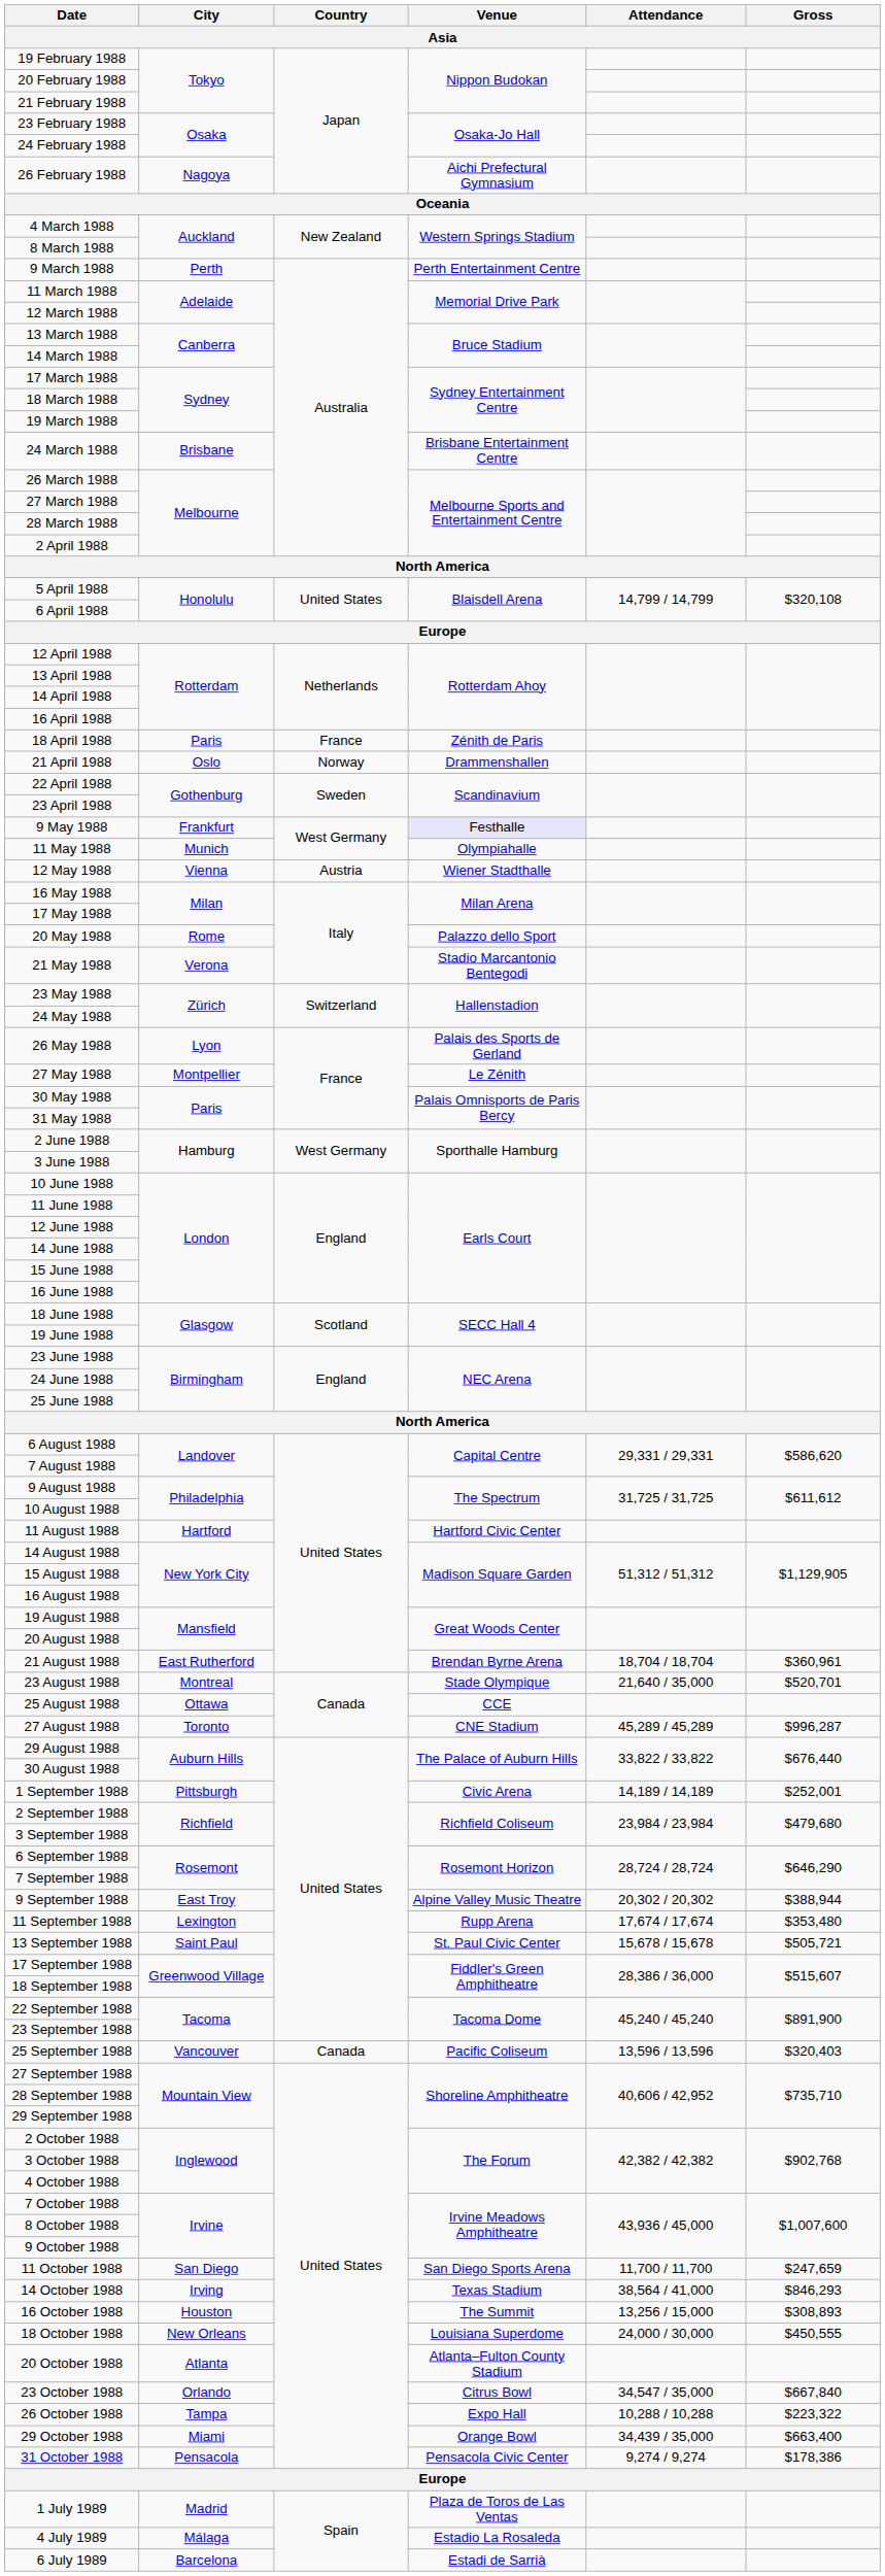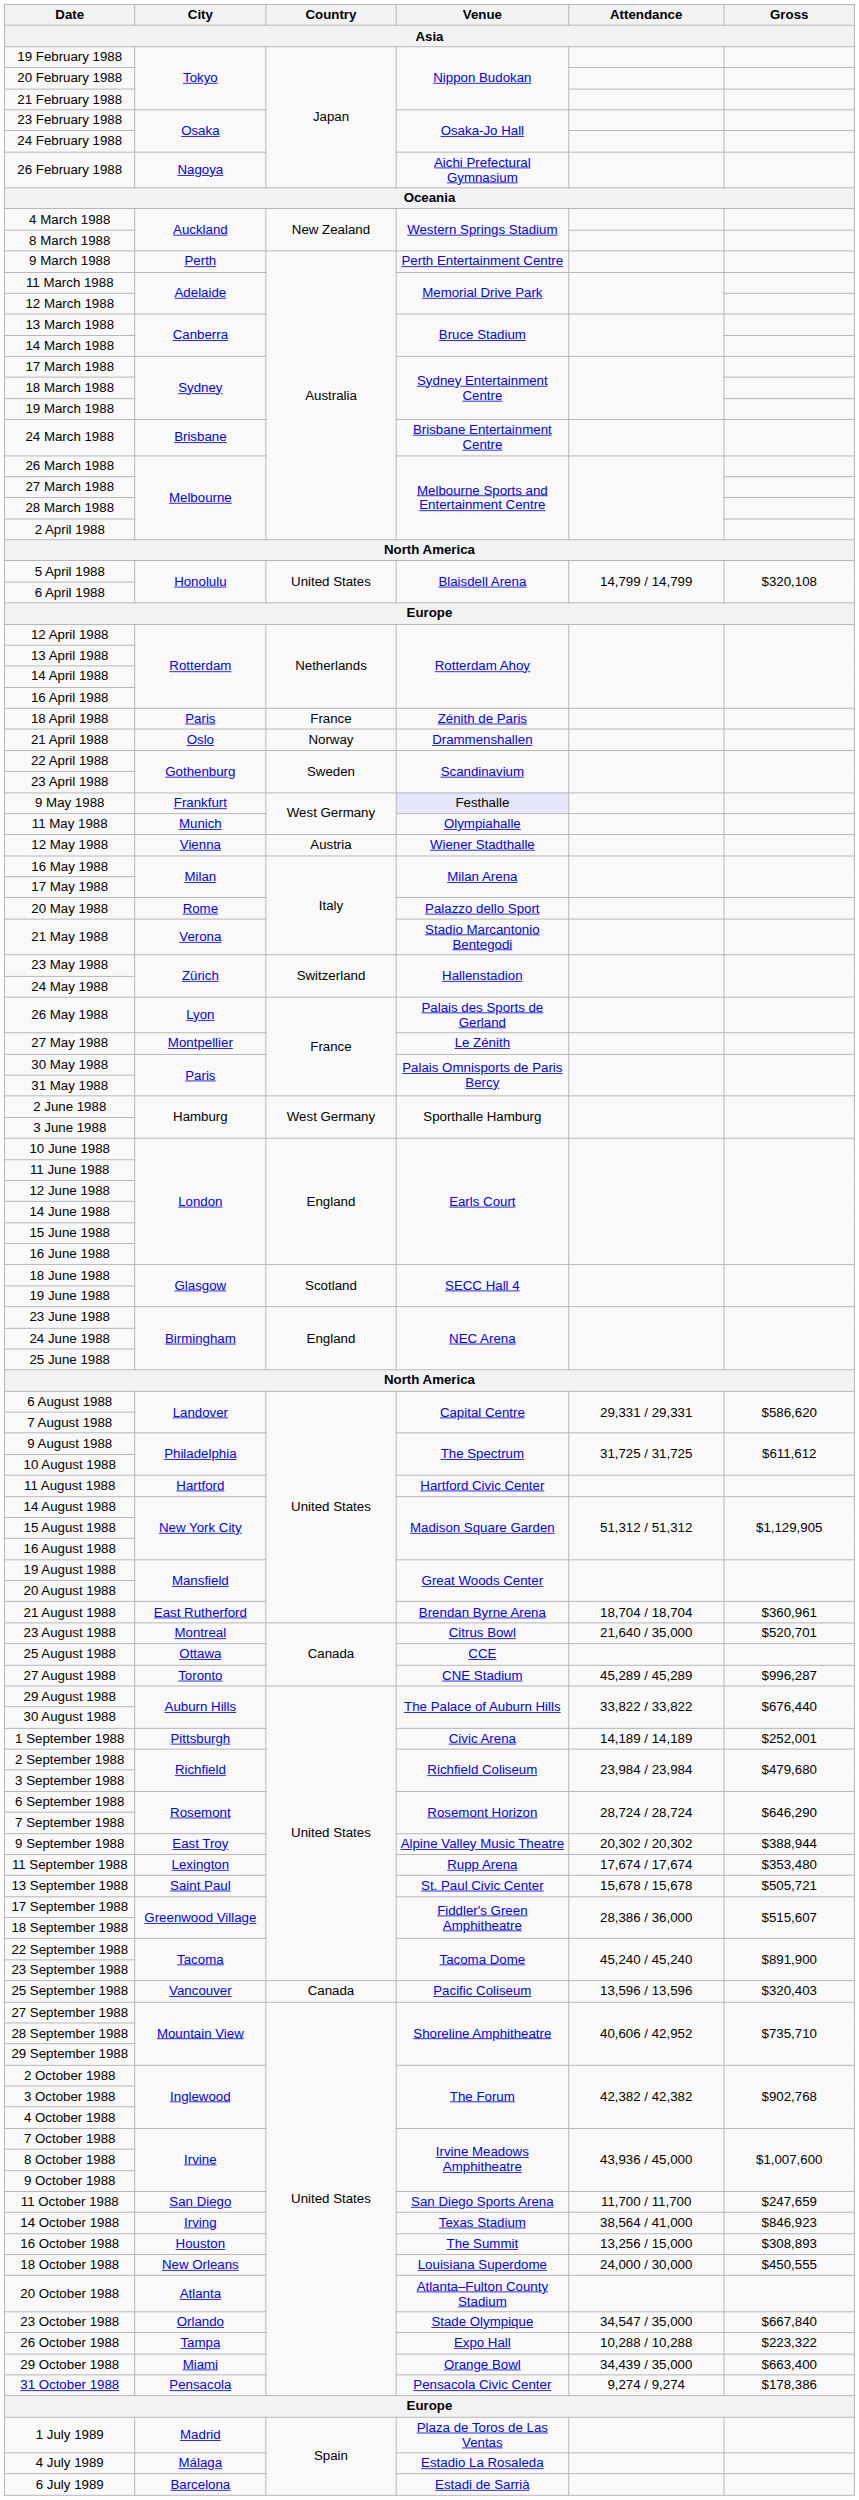 <table class="wikitable" style="text-align: center">
 <tr>
 <th width="150">Date</th>
 <th width="150">City</th>
 <th width="150">Country</th>
 <th width="200">Venue</th>
 <th width="180">Attendance</th>
 <th width="150">Gross</th>
 </tr>
 <tr>
 <th colspan="6">Asia</th>
 </tr>
 <tr>
 <td>19 February 1988</td>
 <td rowspan="3"><a href='#'>Tokyo</a></td>
 <td rowspan="6">Japan</td>
 <td rowspan="3"><a href='#'>Nippon Budokan</a></td>
 <td></td>
 <td></td>
 </tr>
 <tr>
 <td>20 February 1988</td>
 <td></td>
 <td></td>
 </tr>
 <tr>
 <td>21 February 1988</td>
 <td></td>
 <td></td>
 </tr>
 <tr>
 <td>23 February 1988</td>
 <td rowspan="2"><a href='#'>Osaka</a></td>
 <td rowspan="2"><a href='#'>Osaka-Jo Hall</a></td>
 <td></td>
 <td></td>
 </tr>
 <tr>
 <td>24 February 1988</td>
 <td></td>
 <td></td>
 </tr>
 <tr>
 <td>26 February 1988</td>
 <td><a href='#'>Nagoya</a></td>
 <td><a href='#'>Aichi Prefectural Gymnasium</a></td>
 <td></td>
 <td></td>
 </tr>
 <tr>
 <th colspan="6">Oceania</th>
 </tr>
 <tr>
 <td>4 March 1988</td>
 <td rowspan="2"><a href='#'>Auckland</a></td>
 <td rowspan="2">New Zealand</td>
 <td rowspan="2"><a href='#'>Western Springs Stadium</a></td>
 <td></td>
 <td></td>
 </tr>
 <tr>
 <td>8 March 1988</td>
 <td></td>
 <td></td>
 </tr>
 <tr>
 <td>9 March 1988</td>
 <td><a href='#'>Perth</a></td>
 <td rowspan="13">Australia</td>
 <td><a href='#'>Perth Entertainment Centre</a></td>
 <td></td>
 <td></td>
 </tr>
 <tr>
 <td>11 March 1988</td>
 <td rowspan="2"><a href='#'>Adelaide</a></td>
 <td rowspan="2"><a href='#'>Memorial Drive Park</a></td>
 <td rowspan="2"></td>
 <td></td>
 </tr>
 <tr>
 <td>12 March 1988</td>
 <td></td>
 </tr>
 <tr>
 <td>13 March 1988</td>
 <td rowspan="2"><a href='#'>Canberra</a></td>
 <td rowspan="2"><a href='#'>Bruce Stadium</a></td>
 <td rowspan="2"></td>
 <td></td>
 </tr>
 <tr>
 <td>14 March 1988</td>
 <td></td>
 </tr>
 <tr>
 <td>17 March 1988</td>
 <td rowspan="3"><a href='#'>Sydney</a></td>
 <td rowspan="3"><a href='#'>Sydney Entertainment Centre</a></td>
 <td rowspan="3"></td>
 <td></td>
 </tr>
 <tr>
 <td>18 March 1988</td>
 <td></td>
 </tr>
 <tr>
 <td>19 March 1988</td>
 <td></td>
 </tr>
 <tr>
 <td>24 March 1988</td>
 <td><a href='#'>Brisbane</a></td>
 <td><a href='#'>Brisbane Entertainment Centre</a></td>
 <td></td>
 <td></td>
 </tr>
 <tr>
 <td>26 March 1988</td>
 <td rowspan="4"><a href='#'>Melbourne</a></td>
 <td rowspan="4"><a href='#'>Melbourne Sports and Entertainment Centre</a></td>
 <td rowspan="4"></td>
 <td></td>
 </tr>
 <tr>
 <td>27 March 1988</td>
 <td></td>
 </tr>
 <tr>
 <td>28 March 1988</td>
 <td></td>
 </tr>
 <tr>
 <td>2 April 1988</td>
 <td></td>
 </tr>
 <tr>
 <th colspan="6">North America</th>
 </tr>
 <tr>
 <td>5 April 1988</td>
 <td rowspan="2"><a href='#'>Honolulu</a></td>
 <td rowspan="2">United States</td>
 <td rowspan="2"><a href='#'>Blaisdell Arena</a></td>
 <td rowspan="2">14,799 / 14,799</td>
 <td rowspan="2">$320,108</td>
 </tr>
 <tr>
 <td>6 April 1988</td>
 </tr>
 <tr>
 <th colspan="6">Europe</th>
 </tr>
 <tr>
 <td>12 April 1988</td>
 <td rowspan="4"><a href='#'>Rotterdam</a></td>
 <td rowspan="4">Netherlands</td>
 <td rowspan="4"><a href='#'>Rotterdam Ahoy</a></td>
 <td rowspan="4"></td>
 <td rowspan="4"></td>
 </tr>
 <tr>
 <td>13 April 1988</td>
 </tr>
 <tr>
 <td>14 April 1988</td>
 </tr>
 <tr>
 <td>16 April 1988</td>
 </tr>
 <tr>
 <td>18 April 1988</td>
 <td><a href='#'>Paris</a></td>
 <td>France</td>
 <td><a href='#'>Zénith de Paris</a></td>
 <td></td>
 <td></td>
 </tr>
 <tr>
 <td>21 April 1988</td>
 <td><a href='#'>Oslo</a></td>
 <td>Norway</td>
 <td><a href='#'>Drammenshallen</a></td>
 <td></td>
 <td></td>
 </tr>
 <tr>
 <td>22 April 1988</td>
 <td rowspan="2"><a href='#'>Gothenburg</a></td>
 <td rowspan="2">Sweden</td>
 <td rowspan="2"><a href='#'>Scandinavium</a></td>
 <td rowspan="2"></td>
 <td rowspan="2"></td>
 </tr>
 <tr>
 <td>23 April 1988</td>
 </tr>
 <tr>
 <td>9 May 1988</td>
 <td><a href='#'>Frankfurt</a></td>
 <td rowspan="2">West Germany</td>
 <td style="background: lavender;">Festhalle</td>
 <td></td>
 <td></td>
 </tr>
 <tr>
 <td>11 May 1988</td>
 <td><a href='#'>Munich</a></td>
 <td><a href='#'>Olympiahalle</a></td>
 <td></td>
 <td></td>
 </tr>
 <tr>
 <td>12 May 1988</td>
 <td><a href='#'>Vienna</a></td>
 <td>Austria</td>
 <td><a href='#'>Wiener Stadthalle</a></td>
 <td></td>
 <td></td>
 </tr>
 <tr>
 <td>16 May 1988</td>
 <td rowspan="2"><a href='#'>Milan</a></td>
 <td rowspan="4">Italy</td>
 <td rowspan="2"><a href='#'>Milan Arena</a></td>
 <td rowspan="2"></td>
 <td rowspan="2"></td>
 </tr>
 <tr>
 <td>17 May 1988</td>
 </tr>
 <tr>
 <td>20 May 1988</td>
 <td><a href='#'>Rome</a></td>
 <td><a href='#'>Palazzo dello Sport</a></td>
 <td></td>
 <td></td>
 </tr>
 <tr>
 <td>21 May 1988</td>
 <td><a href='#'>Verona</a></td>
 <td><a href='#'>Stadio Marcantonio Bentegodi</a></td>
 <td></td>
 <td></td>
 </tr>
 <tr>
 <td>23 May 1988</td>
 <td rowspan="2"><a href='#'>Zürich</a></td>
 <td rowspan="2">Switzerland</td>
 <td rowspan="2"><a href='#'>Hallenstadion</a></td>
 <td rowspan="2"></td>
 <td rowspan="2"></td>
 </tr>
 <tr>
 <td>24 May 1988</td>
 </tr>
 <tr>
 <td>26 May 1988</td>
 <td><a href='#'>Lyon</a></td>
 <td rowspan="4">France</td>
 <td><a href='#'>Palais des Sports de Gerland</a></td>
 <td></td>
 <td></td>
 </tr>
 <tr>
 <td>27 May 1988</td>
 <td><a href='#'>Montpellier</a></td>
 <td><a href='#'>Le Zénith</a></td>
 <td></td>
 <td></td>
 </tr>
 <tr>
 <td>30 May 1988</td>
 <td rowspan="2"><a href='#'>Paris</a></td>
 <td rowspan="2"><a href='#'>Palais Omnisports de Paris Bercy</a></td>
 <td rowspan="2"></td>
 <td rowspan="2"></td>
 </tr>
 <tr>
 <td>31 May 1988</td>
 </tr>
 <tr>
 <td>2 June 1988</td>
 <td rowspan="2">Hamburg</td>
 <td rowspan="2">West Germany</td>
 <td rowspan="2">Sporthalle Hamburg</td>
 <td rowspan="2"></td>
 <td rowspan="2"></td>
 </tr>
 <tr>
 <td>3 June 1988</td>
 </tr>
 <tr>
 <td>10 June 1988</td>
 <td rowspan="6"><a href='#'>London</a></td>
 <td rowspan="6">England</td>
 <td rowspan="6"><a href='#'>Earls Court</a></td>
 <td rowspan="6"></td>
 <td rowspan="6"></td>
 </tr>
 <tr>
 <td>11 June 1988</td>
 </tr>
 <tr>
 <td>12 June 1988</td>
 </tr>
 <tr>
 <td>14 June 1988</td>
 </tr>
 <tr>
 <td>15 June 1988</td>
 </tr>
 <tr>
 <td>16 June 1988</td>
 </tr>
 <tr>
 <td>18 June 1988</td>
 <td rowspan="2"><a href='#'>Glasgow</a></td>
 <td rowspan="2">Scotland</td>
 <td rowspan="2"><a href='#'>SECC Hall 4</a></td>
 <td rowspan="2"></td>
 <td rowspan="2"></td>
 </tr>
 <tr>
 <td>19 June 1988</td>
 </tr>
 <tr>
 <td>23 June 1988</td>
 <td rowspan="3"><a href='#'>Birmingham</a></td>
 <td rowspan="3">England</td>
 <td rowspan="3"><a href='#'>NEC Arena</a></td>
 <td rowspan="3"></td>
 <td rowspan="3"></td>
 </tr>
 <tr>
 <td>24 June 1988</td>
 </tr>
 <tr>
 <td>25 June 1988</td>
 </tr>
 <tr>
 <th colspan="6">North America</th>
 </tr>
 <tr>
 <td>6 August 1988</td>
 <td rowspan="2"><a href='#'>Landover</a></td>
 <td rowspan="11">United States</td>
 <td rowspan="2"><a href='#'>Capital Centre</a></td>
 <td rowspan="2">29,331 / 29,331</td>
 <td rowspan="2">$586,620</td>
 </tr>
 <tr>
 <td>7 August 1988</td>
 </tr>
 <tr>
 <td>9 August 1988</td>
 <td rowspan="2"><a href='#'>Philadelphia</a></td>
 <td rowspan="2"><a href='#'>The Spectrum</a></td>
 <td rowspan="2">31,725 / 31,725</td>
 <td rowspan="2">$611,612</td>
 </tr>
 <tr>
 <td>10 August 1988</td>
 </tr>
 <tr>
 <td>11 August 1988</td>
 <td><a href='#'>Hartford</a></td>
 <td><a href='#'>Hartford Civic Center</a></td>
 <td></td>
 <td></td>
 </tr>
 <tr>
 <td>14 August 1988</td>
 <td rowspan="3"><a href='#'>New York City</a></td>
 <td rowspan="3"><a href='#'>Madison Square Garden</a></td>
 <td rowspan="3">51,312 / 51,312</td>
 <td rowspan="3">$1,129,905</td>
 </tr>
 <tr>
 <td>15 August 1988</td>
 </tr>
 <tr>
 <td>16 August 1988</td>
 </tr>
 <tr>
 <td>19 August 1988</td>
 <td rowspan="2"><a href='#'>Mansfield</a></td>
 <td rowspan="2"><a href='#'>Great Woods Center</a></td>
 <td rowspan="2"></td>
 <td rowspan="2"></td>
 </tr>
 <tr>
 <td>20 August 1988</td>
 </tr>
 <tr>
 <td>21 August 1988</td>
 <td><a href='#'>East Rutherford</a></td>
 <td><a href='#'>Brendan Byrne Arena</a></td>
 <td>18,704 / 18,704</td>
 <td>$360,961</td>
 </tr>
 <tr>
 <td>23 August 1988</td>
 <td><a href='#'>Montreal</a></td>
 <td rowspan="3">Canada</td>
-<td><a href='#'>Stade Olympique</a></td>
+<td><a href='#'>Citrus Bowl</a></td>
 <td>21,640 / 35,000</td>
 <td>$520,701</td>
 </tr>
 <tr>
 <td>25 August 1988</td>
 <td><a href='#'>Ottawa</a></td>
 <td><a href='#'>CCE</a></td>
 <td></td>
 <td></td>
 </tr>
 <tr>
 <td>27 August 1988</td>
 <td><a href='#'>Toronto</a></td>
 <td><a href='#'>CNE Stadium</a></td>
 <td>45,289 / 45,289</td>
 <td>$996,287</td>
 </tr>
 <tr>
 <td>29 August 1988</td>
 <td rowspan="2"><a href='#'>Auburn Hills</a></td>
 <td rowspan="14">United States</td>
 <td rowspan="2"><a href='#'>The Palace of Auburn Hills</a></td>
 <td rowspan="2">33,822 / 33,822</td>
 <td rowspan="2">$676,440</td>
 </tr>
 <tr>
 <td>30 August 1988</td>
 </tr>
 <tr>
 <td>1 September 1988</td>
 <td><a href='#'>Pittsburgh</a></td>
 <td><a href='#'>Civic Arena</a></td>
 <td>14,189 / 14,189</td>
 <td>$252,001</td>
 </tr>
 <tr>
 <td>2 September 1988</td>
 <td rowspan="2"><a href='#'>Richfield</a></td>
 <td rowspan="2"><a href='#'>Richfield Coliseum</a></td>
 <td rowspan="2">23,984 / 23,984</td>
 <td rowspan="2">$479,680</td>
 </tr>
 <tr>
 <td>3 September 1988</td>
 </tr>
 <tr>
 <td>6 September 1988</td>
 <td rowspan="2"><a href='#'>Rosemont</a></td>
 <td rowspan="2"><a href='#'>Rosemont Horizon</a></td>
 <td rowspan="2">28,724 / 28,724</td>
 <td rowspan="2">$646,290</td>
 </tr>
 <tr>
 <td>7 September 1988</td>
 </tr>
 <tr>
 <td>9 September 1988</td>
 <td><a href='#'>East Troy</a></td>
 <td><a href='#'>Alpine Valley Music Theatre</a></td>
 <td>20,302 / 20,302</td>
 <td>$388,944</td>
 </tr>
 <tr>
 <td>11 September 1988</td>
 <td><a href='#'>Lexington</a></td>
 <td><a href='#'>Rupp Arena</a></td>
 <td>17,674 / 17,674</td>
 <td>$353,480</td>
 </tr>
 <tr>
 <td>13 September 1988</td>
 <td><a href='#'>Saint Paul</a></td>
 <td><a href='#'>St. Paul Civic Center</a></td>
 <td>15,678 / 15,678</td>
 <td>$505,721</td>
 </tr>
 <tr>
 <td>17 September 1988</td>
 <td rowspan="2"><a href='#'>Greenwood Village</a></td>
 <td rowspan="2"><a href='#'>Fiddler's Green Amphitheatre</a></td>
 <td rowspan="2">28,386 / 36,000</td>
 <td rowspan="2">$515,607</td>
 </tr>
 <tr>
 <td>18 September 1988</td>
 </tr>
 <tr>
 <td>22 September 1988</td>
 <td rowspan="2"><a href='#'>Tacoma</a></td>
 <td rowspan="2"><a href='#'>Tacoma Dome</a></td>
 <td rowspan="2">45,240 / 45,240</td>
 <td rowspan="2">$891,900</td>
 </tr>
 <tr>
 <td>23 September 1988</td>
 </tr>
 <tr>
 <td>25 September 1988</td>
 <td><a href='#'>Vancouver</a></td>
 <td>Canada</td>
 <td><a href='#'>Pacific Coliseum</a></td>
 <td>13,596 / 13,596</td>
 <td>$320,403</td>
 </tr>
 <tr>
 <td>27 September 1988</td>
 <td rowspan="3"><a href='#'>Mountain View</a></td>
 <td rowspan="18">United States</td>
 <td rowspan="3"><a href='#'>Shoreline Amphitheatre</a></td>
 <td rowspan="3">40,606 / 42,952</td>
 <td rowspan="3">$735,710</td>
 </tr>
 <tr>
 <td>28 September 1988</td>
 </tr>
 <tr>
 <td>29 September 1988</td>
 </tr>
 <tr>
 <td>2 October 1988</td>
 <td rowspan="3"><a href='#'>Inglewood</a></td>
 <td rowspan="3"><a href='#'>The Forum</a></td>
 <td rowspan="3">42,382 / 42,382</td>
 <td rowspan="3">$902,768</td>
 </tr>
 <tr>
 <td>3 October 1988</td>
 </tr>
 <tr>
 <td>4 October 1988</td>
 </tr>
 <tr>
 <td>7 October 1988</td>
 <td rowspan="3"><a href='#'>Irvine</a></td>
 <td rowspan="3"><a href='#'>Irvine Meadows Amphitheatre</a></td>
 <td rowspan="3">43,936 / 45,000</td>
 <td rowspan="3">$1,007,600</td>
 </tr>
 <tr>
 <td>8 October 1988</td>
 </tr>
 <tr>
 <td>9 October 1988</td>
 </tr>
 <tr>
 <td>11 October 1988</td>
 <td><a href='#'>San Diego</a></td>
 <td><a href='#'>San Diego Sports Arena</a></td>
 <td>11,700 / 11,700</td>
 <td>$247,659</td>
 </tr>
 <tr>
 <td>14 October 1988</td>
 <td><a href='#'>Irving</a></td>
 <td><a href='#'>Texas Stadium</a></td>
 <td>38,564 / 41,000</td>
-<td>$846,293</td>
+<td>$846,923</td>
 </tr>
 <tr>
 <td>16 October 1988</td>
 <td><a href='#'>Houston</a></td>
 <td><a href='#'>The Summit</a></td>
 <td>13,256 / 15,000</td>
 <td>$308,893</td>
 </tr>
 <tr>
 <td>18 October 1988</td>
 <td><a href='#'>New Orleans</a></td>
 <td><a href='#'>Louisiana Superdome</a></td>
 <td>24,000 / 30,000</td>
 <td>$450,555</td>
 </tr>
 <tr>
 <td>20 October 1988</td>
 <td><a href='#'>Atlanta</a></td>
 <td><a href='#'>Atlanta–Fulton County Stadium</a></td>
 <td></td>
 <td></td>
 </tr>
 <tr>
 <td>23 October 1988</td>
 <td><a href='#'>Orlando</a></td>
-<td><a href='#'>Citrus Bowl</a></td>
+<td><a href='#'>Stade Olympique</a></td>
 <td>34,547 / 35,000</td>
 <td>$667,840</td>
 </tr>
 <tr>
 <td>26 October 1988</td>
 <td><a href='#'>Tampa</a></td>
 <td><a href='#'>Expo Hall</a></td>
 <td>10,288 / 10,288</td>
 <td>$223,322</td>
 </tr>
 <tr>
 <td>29 October 1988</td>
 <td><a href='#'>Miami</a></td>
 <td><a href='#'>Orange Bowl</a></td>
 <td>34,439 / 35,000</td>
 <td>$663,400</td>
 </tr>
 <tr>
 <td><a href='#'>31 October 1988</a></td>
 <td><a href='#'>Pensacola</a></td>
 <td><a href='#'>Pensacola Civic Center</a></td>
 <td>9,274 / 9,274</td>
 <td>$178,386</td>
 </tr>
 <tr>
 <th colspan="6">Europe</th>
 </tr>
 <tr>
 <td>1 July 1989</td>
 <td><a href='#'>Madrid</a></td>
 <td rowspan="3">Spain</td>
 <td><a href='#'>Plaza de Toros de Las Ventas</a></td>
 <td></td>
 <td></td>
 </tr>
 <tr>
 <td>4 July 1989</td>
 <td><a href='#'>Málaga</a></td>
 <td><a href='#'>Estadio La Rosaleda</a></td>
 <td></td>
 <td></td>
 </tr>
 <tr>
 <td>6 July 1989</td>
 <td><a href='#'>Barcelona</a></td>
 <td><a href='#'>Estadi de Sarrià</a></td>
 <td></td>
 <td></td>
 </tr>
 </table>
